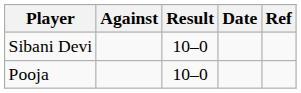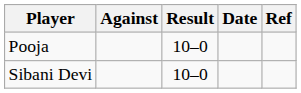 <table class="wikitable">
 <tr>
 <th>Player</th>
 <th>Against</th>
 <th style="text-align:center">Result</th>
 <th>Date</th>
 <th>Ref</th>
 </tr>
 <tr>
+<td> Pooja</td>
+<td></td>
+<td align="center">10–0</td>
+<td></td>
+<td></td>
+</tr>
+<tr>
 <td> Sibani Devi</td>
 <td></td>
 <td align="center">10–0</td>
 <td></td>
 <td></td>
 </tr>
-<tr>
-<td> Pooja</td>
-<td></td>
-<td align="center">10–0</td>
-<td></td>
-<td></td>
-</tr>
 </table>
